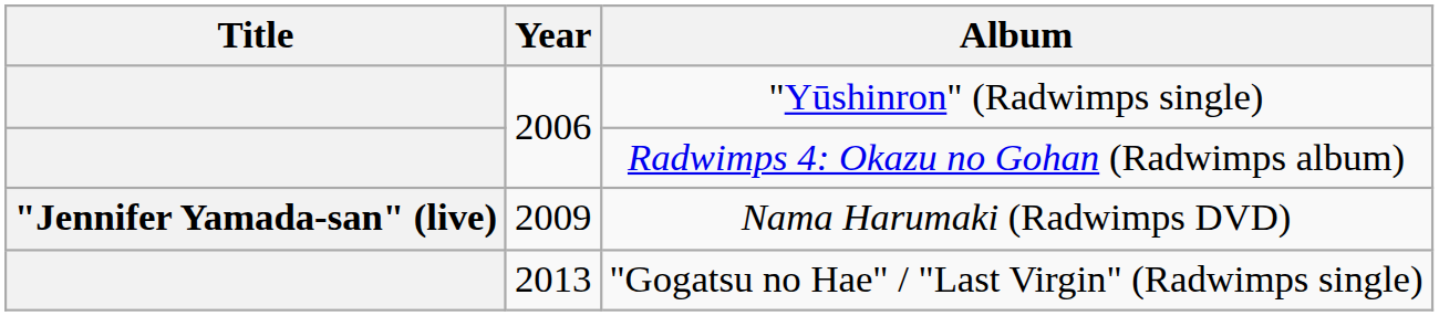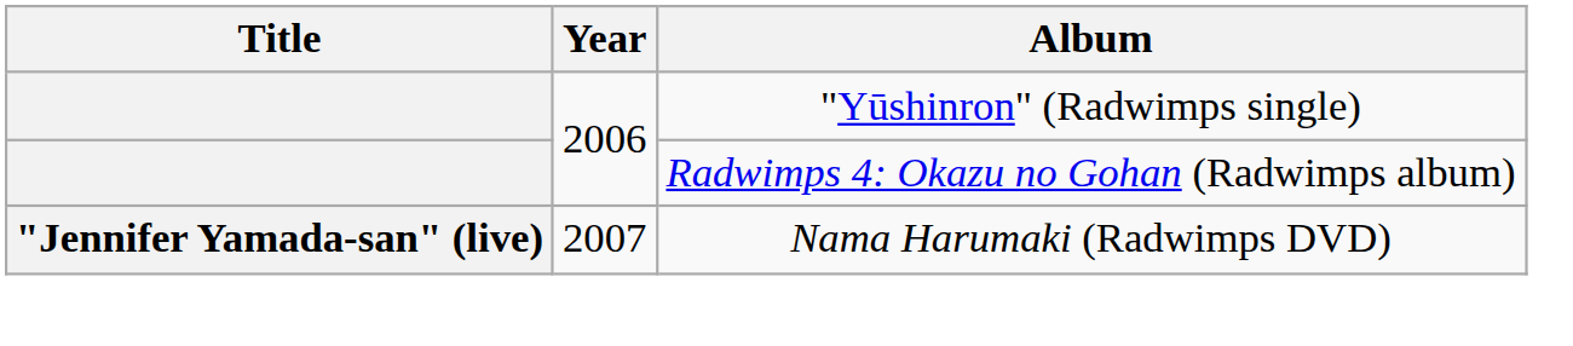 <table class="wikitable plainrowheaders" style="text-align:center;">
 <tr>
 <th scope="col">Title</th>
 <th scope="col">Year</th>
 <th scope="col">Album</th>
 </tr>
 <tr>
 <th scope="row"></th>
 <td rowspan="2">2006</td>
 <td>"<a href='#'>Yūshinron</a>" <span>(Radwimps single)</span></td>
 </tr>
 <tr>
 <th scope="row"></th>
 <td><em><a href='#'>Radwimps 4: Okazu no Gohan</a></em> <span>(Radwimps album)</span></td>
 </tr>
 <tr>
 <th scope="row">"Jennifer Yamada-san" (live)</th>
-<td>2009</td>
+<td>2007</td>
 <td><em>Nama Harumaki</em> <span>(Radwimps DVD)</span></td>
 </tr>
-<tr>
-<th scope="row"></th>
-<td>2013</td>
-<td>"Gogatsu no Hae" / "Last Virgin" <span>(Radwimps single)</span></td>
-</tr>
 </table>
